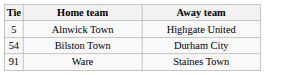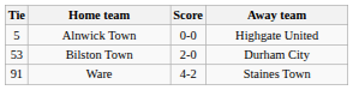 <table class="wikitable" style="text-align:center;">
 <tr>
 <th width=20>Tie</th>
 <th width=175>Home team</th>
+<th width=20>Score</th>
 <th width=175>Away team</th>
 </tr>
 <tr>
 <td>5</td>
 <td>Alnwick Town</td>
+<td>0-0</td>
 <td>Highgate United</td>
 </tr>
 <tr>
-<td>54</td>
+<td>53</td>
 <td>Bilston Town</td>
+<td>2-0</td>
 <td>Durham City</td>
 </tr>
 <tr>
 <td>91</td>
 <td>Ware</td>
+<td>4-2</td>
 <td>Staines Town</td>
 </tr>
 </table>
